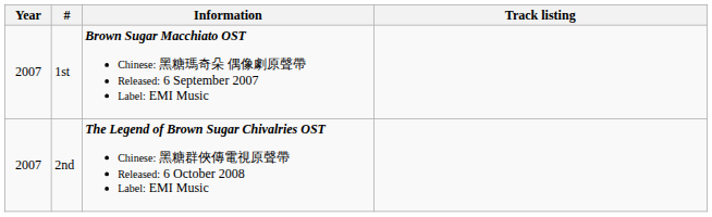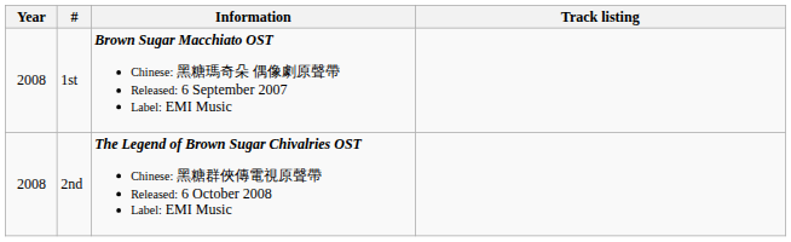 <table class="wikitable">
 <tr>
 <th style="width:50px;">Year</th>
 <th style="width:30px;">#</th>
 <th style="width:350px;">Information</th>
 <th style="width:400px;">Track listing</th>
 </tr>
 <tr>
-<td style="text-align:center">2007</td>
+<td style="text-align:center">2008</td>
 <td>1st</td>
 <td><strong><em>Brown Sugar Macchiato OST</em></strong><br><ul><li><small>Chinese:</small> 黑糖瑪奇朵 偶像劇原聲帶</li><li><small>Released:</small> 6 September 2007</li><li><small>Label:</small> EMI Music</li></ul></td>
 <td style="font-size: 85%;"></td>
 </tr>
 <tr>
-<td style="text-align:center">2007</td>
+<td style="text-align:center">2008</td>
 <td>2nd</td>
 <td><strong><em>The Legend of Brown Sugar Chivalries OST</em></strong><br><ul><li><small>Chinese:</small> 黑糖群俠傳電視原聲帶</li><li><small>Released:</small> 6 October 2008</li><li><small>Label:</small> EMI Music</li></ul></td>
 <td style="font-size: 85%;"></td>
 </tr>
 </table>
